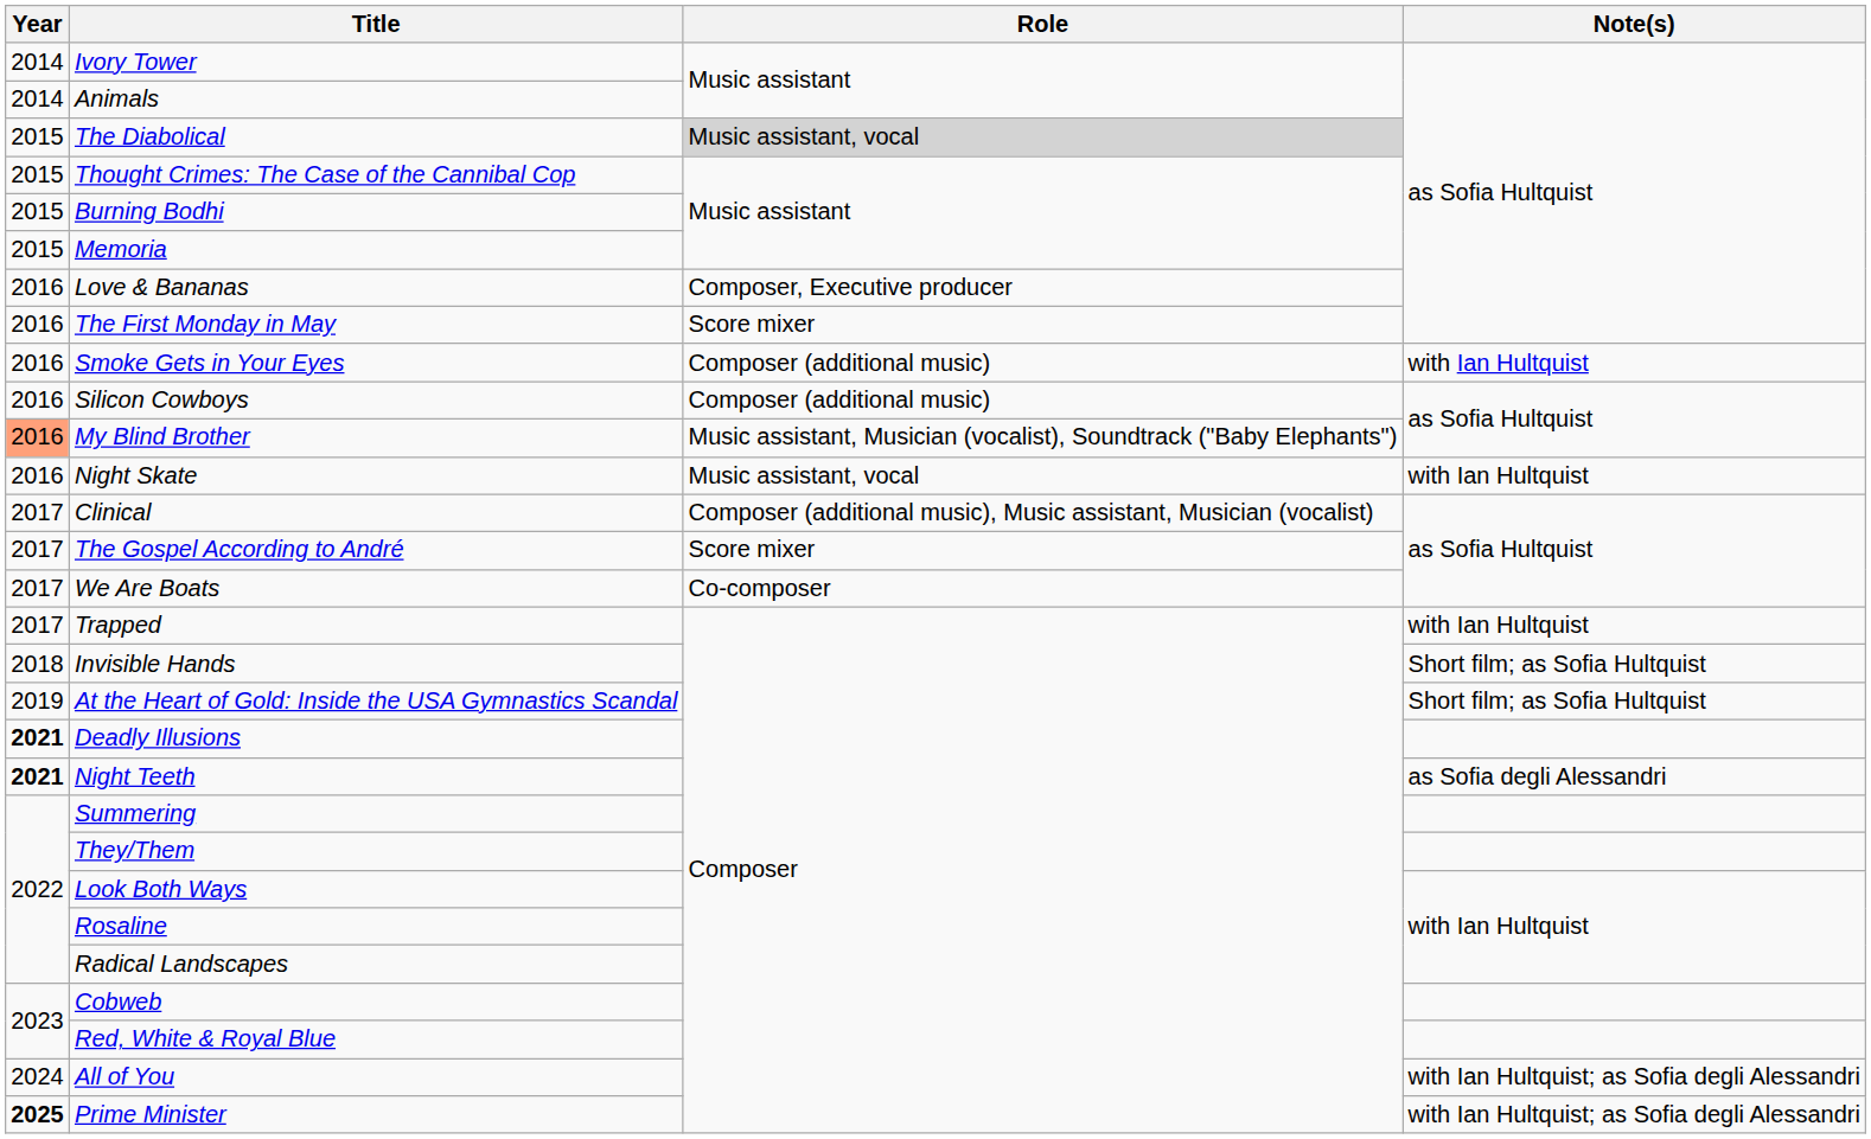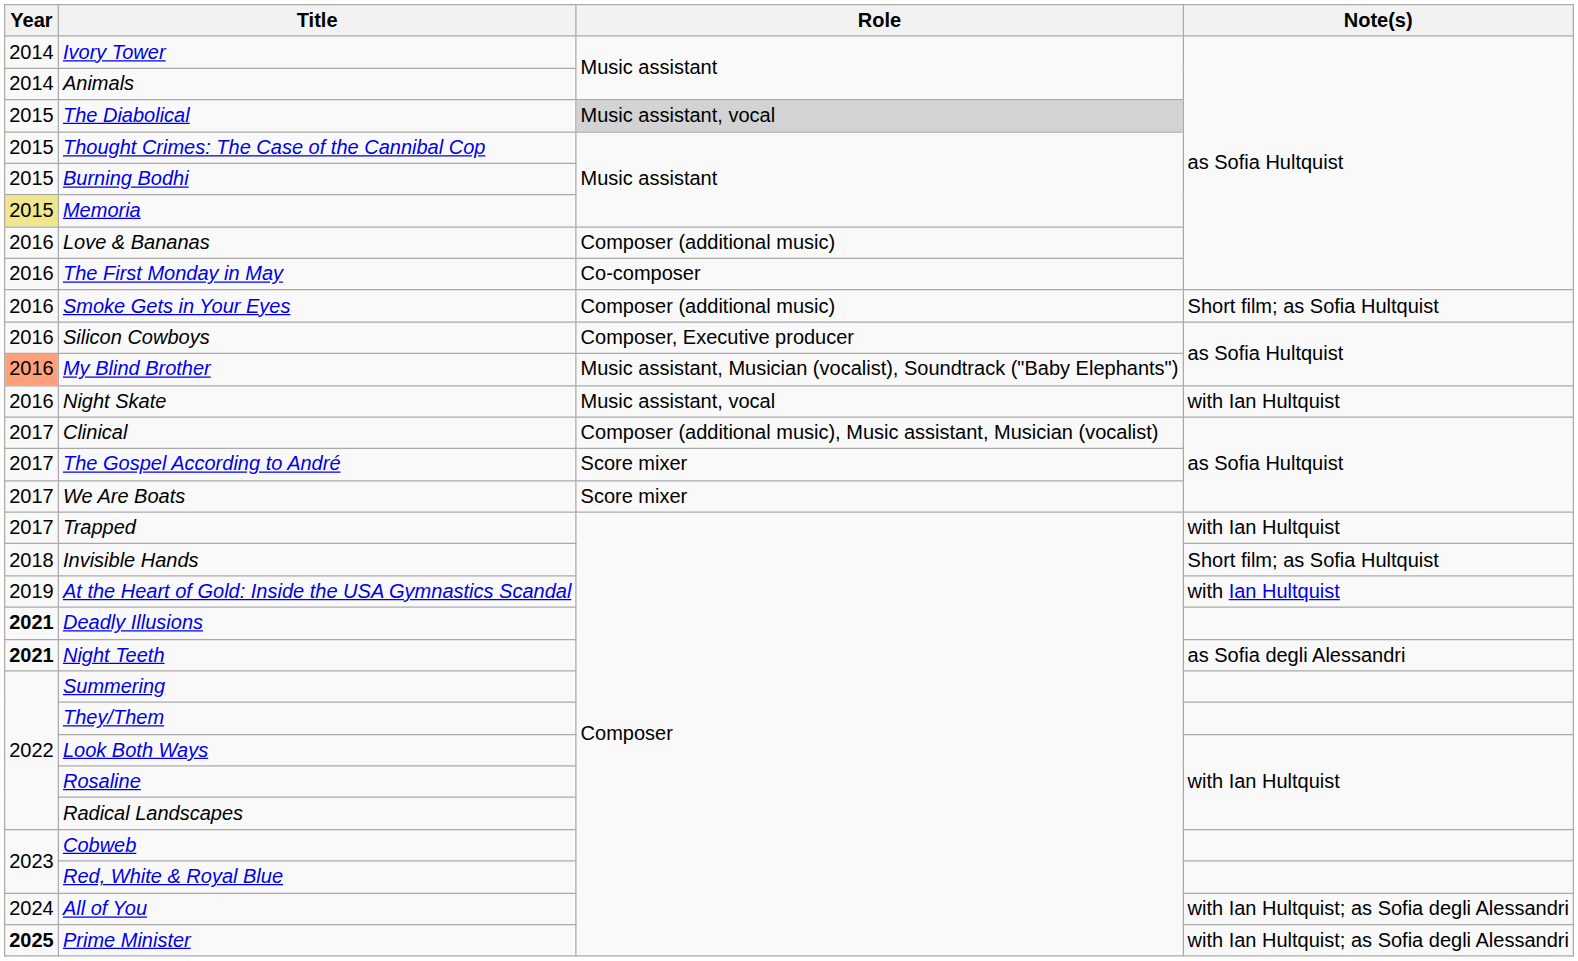 <table class="wikitable">
 <tr>
 <th>Year</th>
 <th>Title</th>
 <th>Role</th>
 <th>Note(s)</th>
 </tr>
 <tr>
 <td>2014</td>
 <td><em><a href='#'>Ivory Tower</a></em></td>
 <td rowspan="2">Music assistant</td>
 <td rowspan="8">as Sofia Hultquist</td>
 </tr>
 <tr>
 <td>2014</td>
 <td><em>Animals</em></td>
 </tr>
 <tr>
 <td>2015</td>
 <td><em><a href='#'>The Diabolical</a></em></td>
 <td style="background: lightgrey;">Music assistant, vocal</td>
 </tr>
 <tr>
 <td>2015</td>
 <td><em><a href='#'>Thought Crimes: The Case of the Cannibal Cop</a></em></td>
 <td rowspan="3">Music assistant</td>
 </tr>
 <tr>
 <td>2015</td>
 <td><em><a href='#'>Burning Bodhi</a></em></td>
 </tr>
 <tr>
-<td>2015</td>
+<td style="background: khaki;">2015</td>
 <td><em><a href='#'>Memoria</a></em></td>
 </tr>
 <tr>
 <td>2016</td>
 <td><em>Love & Bananas</em></td>
-<td>Composer, Executive producer</td>
+<td>Composer (additional music)</td>
 </tr>
 <tr>
 <td>2016</td>
 <td><em><a href='#'>The First Monday in May</a></em></td>
-<td>Score mixer</td>
+<td>Co-composer</td>
 </tr>
 <tr>
 <td>2016</td>
 <td><em><a href='#'>Smoke Gets in Your Eyes</a></em></td>
 <td>Composer (additional music)</td>
-<td>with <a href='#'>Ian Hultquist</a></td>
+<td>Short film; as Sofia Hultquist</td>
 </tr>
 <tr>
 <td>2016</td>
 <td><em>Silicon Cowboys</em></td>
-<td>Composer (additional music)</td>
+<td>Composer, Executive producer</td>
 <td rowspan="2">as Sofia Hultquist</td>
 </tr>
 <tr>
 <td style="background: lightsalmon;">2016</td>
 <td><em><a href='#'>My Blind Brother</a></em></td>
 <td>Music assistant, Musician (vocalist), Soundtrack ("Baby Elephants")</td>
 </tr>
 <tr>
 <td>2016</td>
 <td><em>Night Skate</em></td>
 <td>Music assistant, vocal</td>
 <td>with Ian Hultquist</td>
 </tr>
 <tr>
 <td>2017</td>
 <td><em>Clinical</em></td>
 <td>Composer (additional music), Music assistant, Musician (vocalist)</td>
 <td rowspan="3">as Sofia Hultquist</td>
 </tr>
 <tr>
 <td>2017</td>
 <td><em><a href='#'>The Gospel According to André</a></em></td>
 <td>Score mixer</td>
 </tr>
 <tr>
 <td>2017</td>
 <td><em>We Are Boats</em></td>
-<td>Co-composer</td>
+<td>Score mixer</td>
 </tr>
 <tr>
 <td>2017</td>
 <td><em>Trapped</em></td>
 <td rowspan="14">Composer</td>
 <td>with Ian Hultquist</td>
 </tr>
 <tr>
 <td>2018</td>
 <td><em>Invisible Hands</em></td>
 <td>Short film; as Sofia Hultquist</td>
 </tr>
 <tr>
 <td>2019</td>
 <td><em><a href='#'>At the Heart of Gold: Inside the USA Gymnastics Scandal</a></em></td>
-<td>Short film; as Sofia Hultquist</td>
+<td>with <a href='#'>Ian Hultquist</a></td>
 </tr>
 <tr>
 <td><strong>2021</strong></td>
 <td><em><a href='#'>Deadly Illusions</a></em></td>
 <td></td>
 </tr>
 <tr>
 <td><strong>2021</strong></td>
 <td><em><a href='#'>Night Teeth</a></em></td>
 <td>as Sofia degli Alessandri</td>
 </tr>
 <tr>
 <td rowspan="5">2022</td>
 <td><em><a href='#'>Summering</a></em></td>
 <td></td>
 </tr>
 <tr>
 <td><a href='#'><em>They/Them</em></a></td>
 <td></td>
 </tr>
 <tr>
 <td><a href='#'><em>Look Both Ways</em></a></td>
 <td rowspan="3">with Ian Hultquist</td>
 </tr>
 <tr>
 <td><a href='#'><em>Rosaline</em></a></td>
 </tr>
 <tr>
 <td><em>Radical Landscapes</em></td>
 </tr>
 <tr>
 <td rowspan="2">2023</td>
 <td><em><a href='#'>Cobweb</a></em></td>
 <td></td>
 </tr>
 <tr>
 <td><em><a href='#'>Red, White & Royal Blue</a></em></td>
 <td></td>
 </tr>
 <tr>
 <td>2024</td>
 <td><em><a href='#'>All of You</a></em></td>
 <td>with Ian Hultquist; as Sofia degli Alessandri</td>
 </tr>
 <tr>
 <td><strong>2025</strong></td>
 <td><em><a href='#'>Prime Minister</a></em></td>
 <td>with Ian Hultquist; as Sofia degli Alessandri</td>
 </tr>
 </table>
